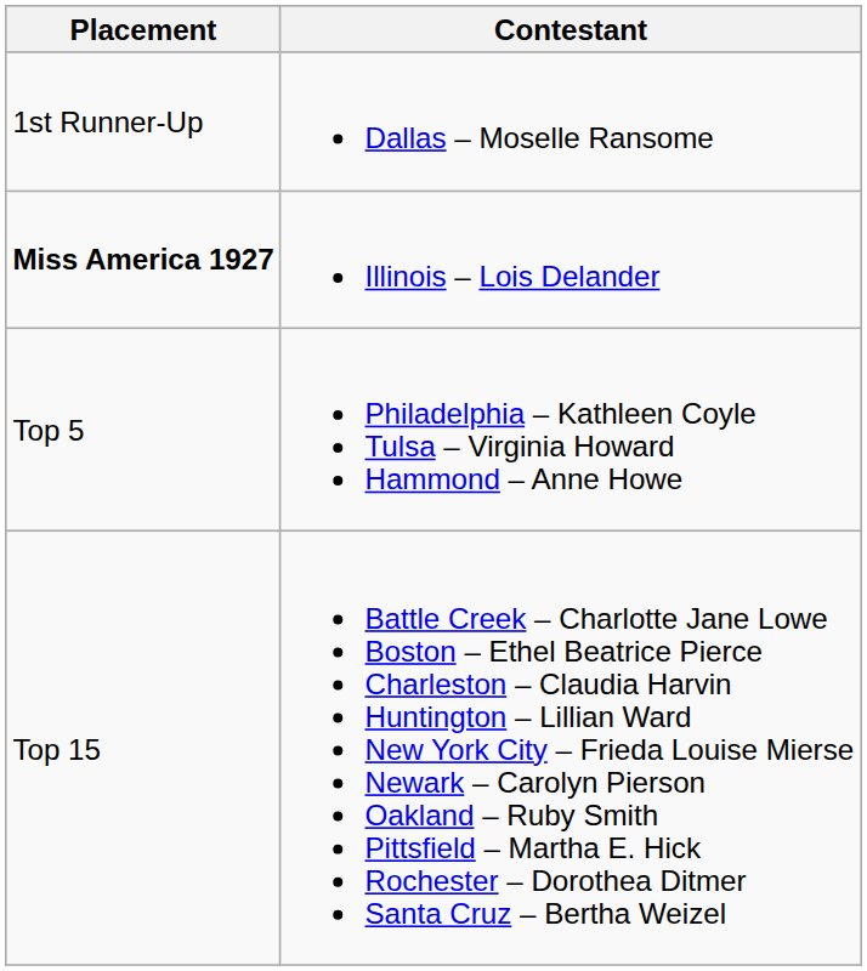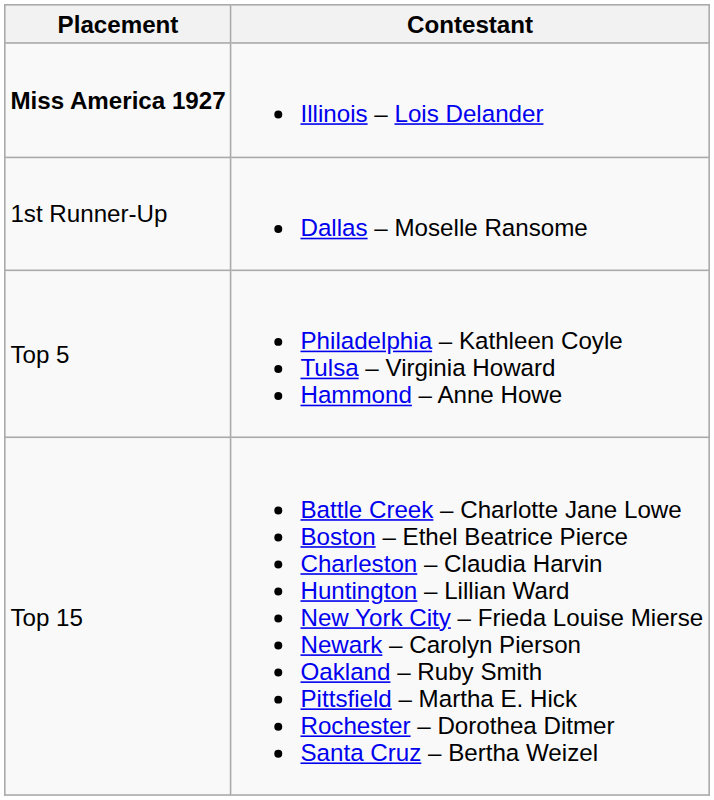 <table class="wikitable sortable" style="font-size: 95%;">
 <tr>
 <th>Placement</th>
 <th>Contestant</th>
 </tr>
 <tr>
+<td><strong>Miss America 1927</strong></td>
+<td><br><ul><li><a href='#'>Illinois</a> – <a href='#'>Lois Delander</a></li></ul></td>
+</tr>
+<tr>
 <td>1st Runner-Up</td>
 <td><br><ul><li><a href='#'>Dallas</a> – Moselle Ransome</li></ul></td>
-</tr>
-<tr>
-<td><strong>Miss America 1927</strong></td>
-<td><br><ul><li><a href='#'>Illinois</a> – <a href='#'>Lois Delander</a></li></ul></td>
 </tr>
 <tr>
 <td>Top 5</td>
 <td><br><ul><li><a href='#'>Philadelphia</a> – Kathleen Coyle</li><li><a href='#'>Tulsa</a> – Virginia Howard</li><li><a href='#'>Hammond</a> – Anne Howe</li></ul></td>
 </tr>
 <tr>
 <td>Top 15</td>
 <td><br><ul><li><a href='#'>Battle Creek</a> – Charlotte Jane Lowe</li><li><a href='#'>Boston</a> – Ethel Beatrice Pierce</li><li><a href='#'>Charleston</a> – Claudia Harvin</li><li><a href='#'>Huntington</a> – Lillian Ward</li><li><a href='#'>New York City</a> – Frieda Louise Mierse</li><li><a href='#'>Newark</a> – Carolyn Pierson</li><li><a href='#'>Oakland</a> – Ruby Smith</li><li><a href='#'>Pittsfield</a> – Martha E. Hick</li><li><a href='#'>Rochester</a> – Dorothea Ditmer</li><li><a href='#'>Santa Cruz</a> – Bertha Weizel</li></ul></td>
 </tr>
 </table>
